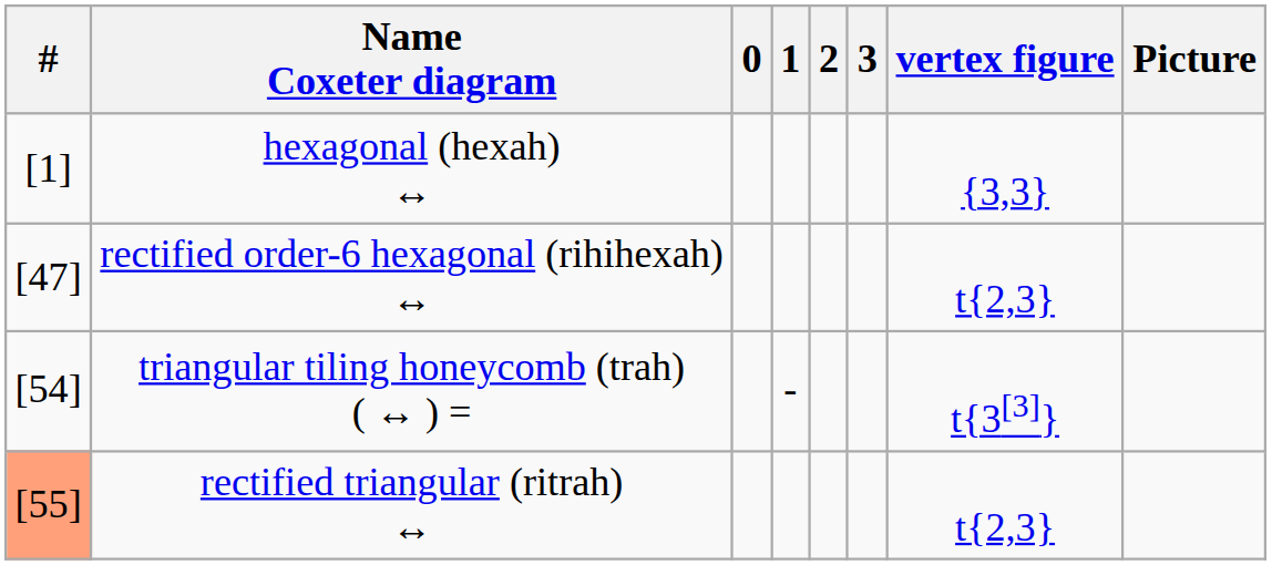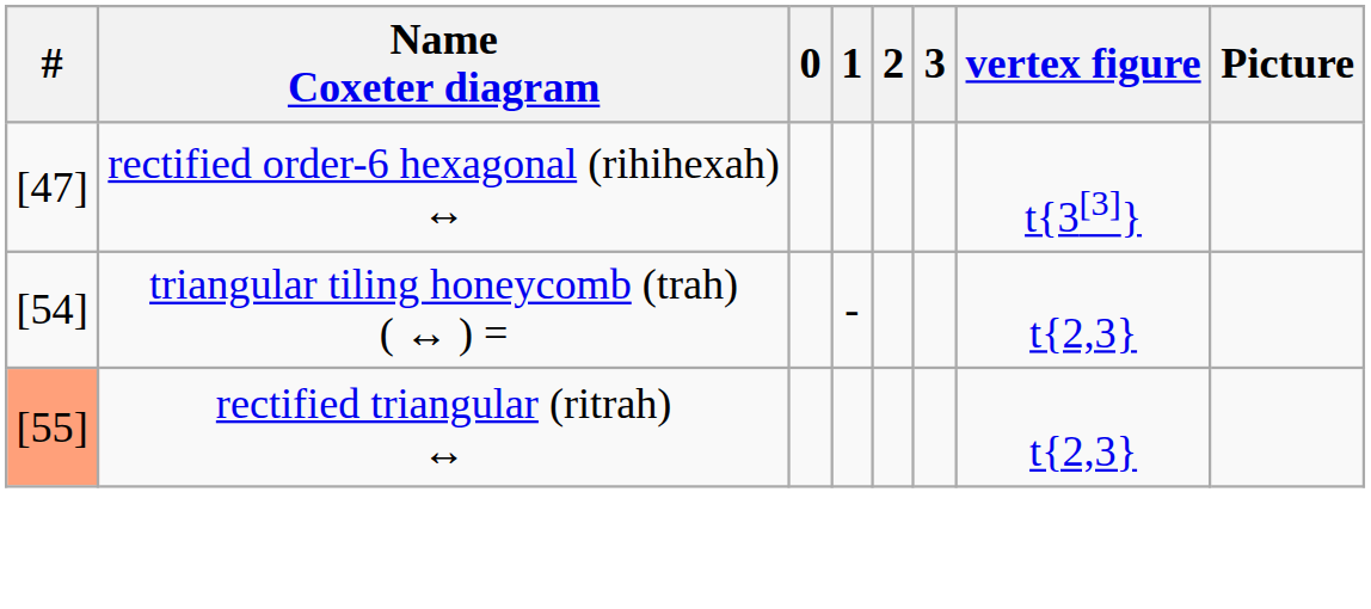 <table class=wikitable>
 <tr>
 <th>#</th>
 <th>Name<br><a href='#'>Coxeter diagram</a></th>
 <th>0</th>
 <th>1</th>
 <th>2</th>
 <th>3</th>
 <th><a href='#'>vertex figure</a></th>
 <th>Picture</th>
 </tr>
 <tr align=center>
-<td>[1]</td>
-<td><a href='#'>hexagonal</a> (hexah)<br> ↔ </td>
-<td><br></td>
-<td><br></td>
-<td><br></td>
-<td><br></td>
-<td> <br><a href='#'>{3,3}</a></td>
-<td></td>
-</tr>
-<tr align=center>
 <td>[47]</td>
 <td><a href='#'>rectified order-6 hexagonal</a> (rihihexah)<br> ↔ </td>
 <td><br></td>
 <td><br></td>
 <td><br></td>
 <td><br></td>
-<td> <br><a href='#'>t{2,3}</a></td>
+<td> <br><a href='#'>t{3<sup>[3]</sup>}</a></td>
 <td></td>
 </tr>
 <tr align=center>
 <td>[54]</td>
 <td><a href='#'>triangular tiling honeycomb</a> (trah)<br>(  ↔  ) = </td>
 <td><br></td>
 <td>-</td>
 <td><br></td>
 <td><br></td>
-<td> <br><a href='#'>t{3<sup>[3]</sup>}</a></td>
+<td> <br><a href='#'>t{2,3}</a></td>
 <td></td>
 </tr>
 <tr align=center>
 <td style="background: lightsalmon;">[55]</td>
 <td><a href='#'>rectified triangular</a> (ritrah)<br> ↔ </td>
 <td><br></td>
 <td><br></td>
 <td><br></td>
 <td><br></td>
 <td> <br><a href='#'>t{2,3}</a></td>
 <td></td>
 </tr>
 </table>
